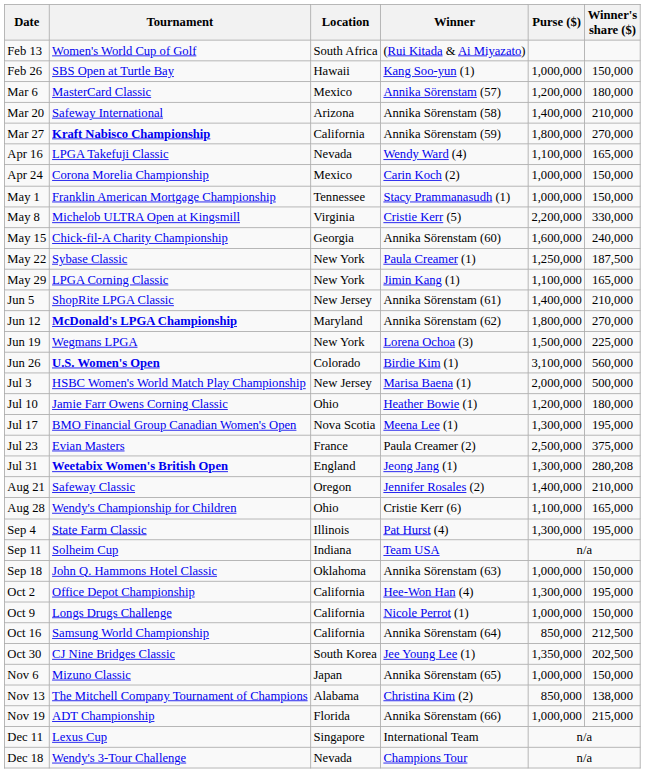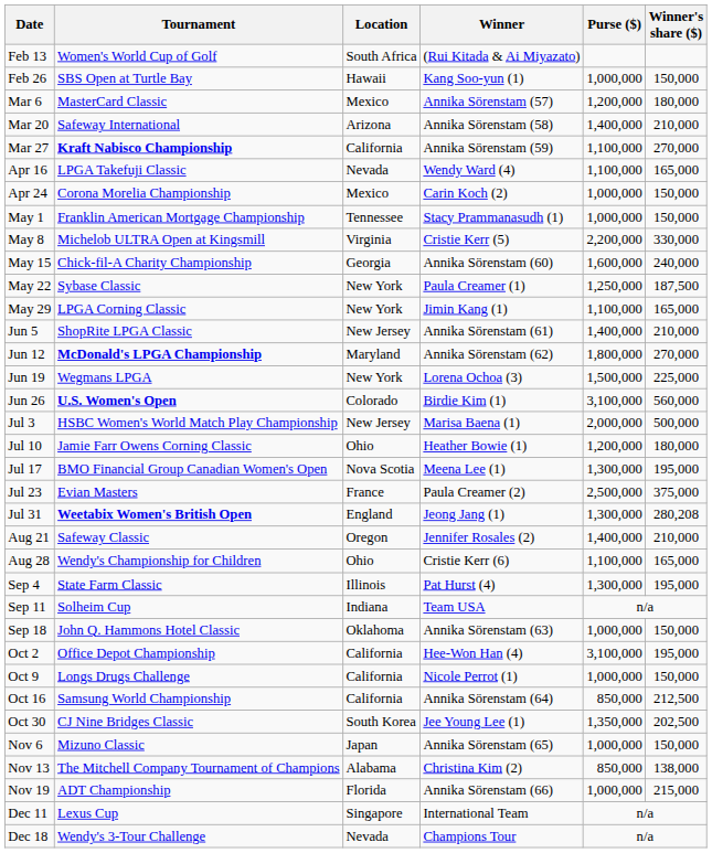 <table class="wikitable sortable" style="font-size:95%;">
 <tr>
 <th>Date</th>
 <th>Tournament</th>
 <th>Location</th>
 <th>Winner</th>
 <th>Purse ($)</th>
 <th>Winner's<br>share ($)</th>
 </tr>
 <tr>
 <td>Feb 13</td>
 <td><a href='#'>Women's World Cup of Golf</a></td>
 <td>South Africa</td>
 <td> (<a href='#'>Rui Kitada</a> & <a href='#'>Ai Miyazato</a>)</td>
 <td></td>
 <td></td>
 </tr>
 <tr>
 <td>Feb 26</td>
 <td><a href='#'>SBS Open at Turtle Bay</a></td>
 <td>Hawaii</td>
 <td> <a href='#'>Kang Soo-yun</a> (1)</td>
 <td align=right>1,000,000</td>
 <td align=center>150,000</td>
 </tr>
 <tr>
 <td>Mar 6</td>
 <td><a href='#'>MasterCard Classic</a></td>
 <td>Mexico</td>
 <td> <a href='#'>Annika Sörenstam</a> (57)</td>
 <td align=right>1,200,000</td>
 <td align=center>180,000</td>
 </tr>
 <tr>
 <td>Mar 20</td>
 <td><a href='#'>Safeway International</a></td>
 <td>Arizona</td>
 <td> Annika Sörenstam (58)</td>
 <td align=right>1,400,000</td>
 <td align=center>210,000</td>
 </tr>
 <tr>
 <td>Mar 27</td>
 <td><strong><a href='#'>Kraft Nabisco Championship</a></strong></td>
 <td>California</td>
 <td> Annika Sörenstam (59)</td>
-<td align=right>1,800,000</td>
+<td align=right>1,100,000</td>
 <td align=center>270,000</td>
 </tr>
 <tr>
 <td>Apr 16</td>
 <td><a href='#'>LPGA Takefuji Classic</a></td>
 <td>Nevada</td>
 <td> <a href='#'>Wendy Ward</a> (4)</td>
 <td align=right>1,100,000</td>
 <td align=center>165,000</td>
 </tr>
 <tr>
 <td>Apr 24</td>
 <td><a href='#'>Corona Morelia Championship</a></td>
 <td>Mexico</td>
 <td> <a href='#'>Carin Koch</a> (2)</td>
 <td align=right>1,000,000</td>
 <td align=center>150,000</td>
 </tr>
 <tr>
 <td>May 1</td>
 <td><a href='#'>Franklin American Mortgage Championship</a></td>
 <td>Tennessee</td>
 <td> <a href='#'>Stacy Prammanasudh</a> (1)</td>
 <td align=right>1,000,000</td>
 <td align=center>150,000</td>
 </tr>
 <tr>
 <td>May 8</td>
 <td><a href='#'>Michelob ULTRA Open at Kingsmill</a></td>
 <td>Virginia</td>
 <td> <a href='#'>Cristie Kerr</a> (5)</td>
 <td align=right>2,200,000</td>
 <td align=center>330,000</td>
 </tr>
 <tr>
 <td>May 15</td>
 <td><a href='#'>Chick-fil-A Charity Championship</a></td>
 <td>Georgia</td>
 <td> Annika Sörenstam (60)</td>
 <td align=right>1,600,000</td>
 <td align=center>240,000</td>
 </tr>
 <tr>
 <td>May 22</td>
 <td><a href='#'>Sybase Classic</a></td>
 <td>New York</td>
 <td> <a href='#'>Paula Creamer</a> (1)</td>
 <td align=right>1,250,000</td>
 <td align=center>187,500</td>
 </tr>
 <tr>
 <td>May 29</td>
 <td><a href='#'>LPGA Corning Classic</a></td>
 <td>New York</td>
 <td> <a href='#'>Jimin Kang</a> (1)</td>
 <td align=right>1,100,000</td>
 <td align=center>165,000</td>
 </tr>
 <tr>
 <td>Jun 5</td>
 <td><a href='#'>ShopRite LPGA Classic</a></td>
 <td>New Jersey</td>
 <td> Annika Sörenstam (61)</td>
 <td align=right>1,400,000</td>
 <td align=center>210,000</td>
 </tr>
 <tr>
 <td>Jun 12</td>
 <td><strong><a href='#'>McDonald's LPGA Championship</a></strong></td>
 <td>Maryland</td>
 <td> Annika Sörenstam (62)</td>
 <td align=right>1,800,000</td>
 <td align=center>270,000</td>
 </tr>
 <tr>
 <td>Jun 19</td>
 <td><a href='#'>Wegmans LPGA</a></td>
 <td>New York</td>
 <td> <a href='#'>Lorena Ochoa</a> (3)</td>
 <td align=right>1,500,000</td>
 <td align=center>225,000</td>
 </tr>
 <tr>
 <td>Jun 26</td>
 <td><strong><a href='#'>U.S. Women's Open</a></strong></td>
 <td>Colorado</td>
 <td> <a href='#'>Birdie Kim</a> (1)</td>
 <td align=right>3,100,000</td>
 <td align=center>560,000</td>
 </tr>
 <tr>
 <td>Jul 3</td>
 <td><a href='#'>HSBC Women's World Match Play Championship</a></td>
 <td>New Jersey</td>
 <td> <a href='#'>Marisa Baena</a> (1)</td>
 <td align=right>2,000,000</td>
 <td align=center>500,000</td>
 </tr>
 <tr 2>
 <td>Jul 10</td>
 <td><a href='#'>Jamie Farr Owens Corning Classic</a></td>
 <td>Ohio</td>
 <td> <a href='#'>Heather Bowie</a> (1)</td>
 <td align=right>1,200,000</td>
 <td align=center>180,000</td>
 </tr>
 <tr>
 <td>Jul 17</td>
 <td><a href='#'>BMO Financial Group Canadian Women's Open</a></td>
 <td>Nova Scotia</td>
 <td> <a href='#'>Meena Lee</a> (1)</td>
 <td align=right>1,300,000</td>
 <td align=center>195,000</td>
 </tr>
 <tr>
 <td>Jul 23</td>
 <td><a href='#'>Evian Masters</a></td>
 <td>France</td>
 <td> Paula Creamer (2)</td>
 <td align=right>2,500,000</td>
 <td align=center>375,000</td>
 </tr>
 <tr>
 <td>Jul 31</td>
 <td><strong><a href='#'>Weetabix Women's British Open</a></strong></td>
 <td>England</td>
 <td> <a href='#'>Jeong Jang</a> (1)</td>
 <td align=right>1,300,000</td>
 <td align=center>280,208</td>
 </tr>
 <tr>
 <td>Aug 21</td>
 <td><a href='#'>Safeway Classic</a></td>
 <td>Oregon</td>
 <td> <a href='#'>Jennifer Rosales</a> (2)</td>
 <td align=right>1,400,000</td>
 <td align=center>210,000</td>
 </tr>
 <tr>
 <td>Aug 28</td>
 <td><a href='#'>Wendy's Championship for Children</a></td>
 <td>Ohio</td>
 <td> Cristie Kerr (6)</td>
 <td align=right>1,100,000</td>
 <td align=center>165,000</td>
 </tr>
 <tr>
 <td>Sep 4</td>
 <td><a href='#'>State Farm Classic</a></td>
 <td>Illinois</td>
 <td> <a href='#'>Pat Hurst</a> (4)</td>
 <td align=right>1,300,000</td>
 <td align=center>195,000</td>
 </tr>
 <tr>
 <td>Sep 11</td>
 <td><a href='#'>Solheim Cup</a></td>
 <td>Indiana</td>
 <td> <a href='#'>Team USA</a></td>
 <td colspan=2 align=center>n/a</td>
 </tr>
 <tr>
 <td>Sep 18</td>
 <td><a href='#'>John Q. Hammons Hotel Classic</a></td>
 <td>Oklahoma</td>
 <td> Annika Sörenstam (63)</td>
 <td align=right>1,000,000</td>
 <td align=center>150,000</td>
 </tr>
 <tr>
 <td>Oct 2</td>
 <td><a href='#'>Office Depot Championship</a></td>
 <td>California</td>
 <td> <a href='#'>Hee-Won Han</a> (4)</td>
-<td align=right>1,300,000</td>
+<td align=right>3,100,000</td>
 <td align=center>195,000</td>
 </tr>
 <tr>
 <td>Oct 9</td>
 <td><a href='#'>Longs Drugs Challenge</a></td>
 <td>California</td>
 <td> <a href='#'>Nicole Perrot</a> (1)</td>
 <td align=right>1,000,000</td>
 <td align=center>150,000</td>
 </tr>
 <tr>
 <td>Oct 16</td>
 <td><a href='#'>Samsung World Championship</a></td>
 <td>California</td>
 <td> Annika Sörenstam (64)</td>
 <td align=right>850,000</td>
 <td align=center>212,500</td>
 </tr>
 <tr>
 <td>Oct 30</td>
 <td><a href='#'>CJ Nine Bridges Classic</a></td>
 <td>South Korea</td>
 <td> <a href='#'>Jee Young Lee</a> (1)</td>
 <td align=right>1,350,000</td>
 <td align=center>202,500</td>
 </tr>
 <tr>
 <td>Nov 6</td>
 <td><a href='#'>Mizuno Classic</a></td>
 <td>Japan</td>
 <td> Annika Sörenstam (65)</td>
 <td align=right>1,000,000</td>
 <td align=center>150,000</td>
 </tr>
 <tr>
 <td>Nov 13</td>
 <td><a href='#'>The Mitchell Company Tournament of Champions</a></td>
 <td>Alabama</td>
 <td> <a href='#'>Christina Kim</a> (2)</td>
 <td align=right>850,000</td>
 <td align=center>138,000</td>
 </tr>
 <tr>
 <td>Nov 19</td>
 <td><a href='#'>ADT Championship</a></td>
 <td>Florida</td>
 <td> Annika Sörenstam (66)</td>
 <td align=right>1,000,000</td>
 <td align=center>215,000</td>
 </tr>
 <tr>
 <td>Dec 11</td>
 <td><a href='#'>Lexus Cup</a></td>
 <td>Singapore</td>
 <td>International Team</td>
 <td colspan=2 align=center>n/a</td>
 </tr>
 <tr>
 <td>Dec 18</td>
 <td><a href='#'>Wendy's 3-Tour Challenge</a></td>
 <td>Nevada</td>
 <td><a href='#'>Champions Tour</a></td>
 <td colspan=2 align=center>n/a</td>
 </tr>
 </table>
